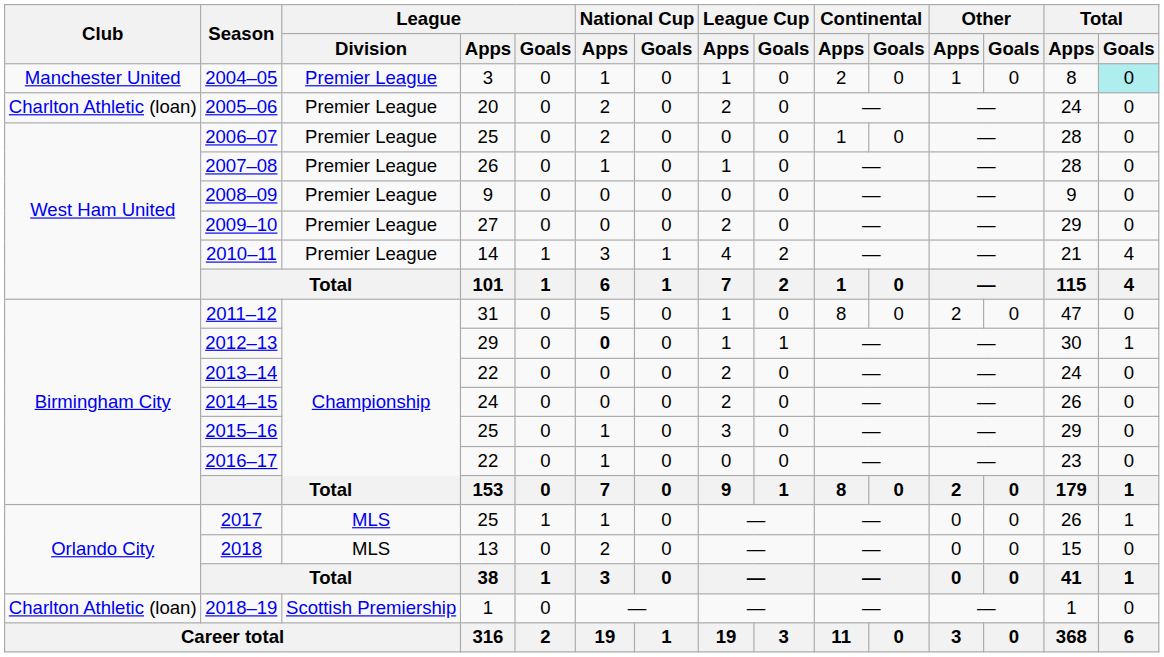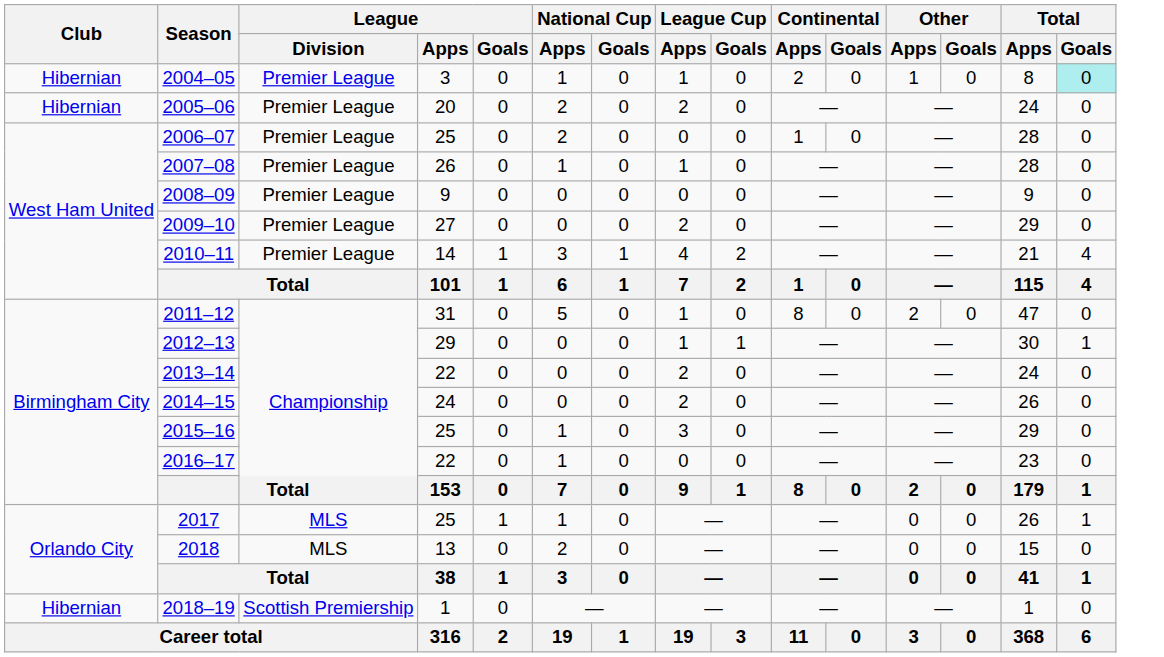 <table class="wikitable" style="text-align:center">
 <tr>
 <th rowspan=2>Club</th>
 <th rowspan=2>Season</th>
 <th colspan=3>League</th>
 <th colspan=2>National Cup</th>
 <th colspan=2>League Cup</th>
 <th colspan=2>Continental</th>
 <th colspan=2>Other</th>
 <th colspan=2>Total</th>
 </tr>
 <tr>
 <th>Division</th>
 <th>Apps</th>
 <th>Goals</th>
 <th>Apps</th>
 <th>Goals</th>
 <th>Apps</th>
 <th>Goals</th>
 <th>Apps</th>
 <th>Goals</th>
 <th>Apps</th>
 <th>Goals</th>
 <th>Apps</th>
 <th>Goals</th>
 </tr>
 <tr>
-<td><a href='#'>Manchester United</a></td>
+<td><a href='#'>Hibernian</a></td>
 <td><a href='#'>2004–05</a></td>
 <td><a href='#'>Premier League</a></td>
 <td>3</td>
 <td>0</td>
 <td>1</td>
 <td>0</td>
 <td>1</td>
 <td>0</td>
 <td>2</td>
 <td>0</td>
 <td>1</td>
 <td>0</td>
 <td>8</td>
 <td style="background: paleturquoise;">0</td>
 </tr>
 <tr>
-<td><a href='#'>Charlton Athletic</a> (loan)</td>
+<td><a href='#'>Hibernian</a></td>
 <td><a href='#'>2005–06</a></td>
 <td>Premier League</td>
 <td>20</td>
 <td>0</td>
 <td>2</td>
 <td>0</td>
 <td>2</td>
 <td>0</td>
 <td colspan=2>—</td>
 <td colspan=2>—</td>
 <td>24</td>
 <td>0</td>
 </tr>
 <tr>
 <td rowspan=6><a href='#'>West Ham United</a></td>
 <td><a href='#'>2006–07</a></td>
 <td>Premier League</td>
 <td>25</td>
 <td>0</td>
 <td>2</td>
 <td>0</td>
 <td>0</td>
 <td>0</td>
 <td>1</td>
 <td>0</td>
 <td colspan=2>—</td>
 <td>28</td>
 <td>0</td>
 </tr>
 <tr>
 <td><a href='#'>2007–08</a></td>
 <td>Premier League</td>
 <td>26</td>
 <td>0</td>
 <td>1</td>
 <td>0</td>
 <td>1</td>
 <td>0</td>
 <td colspan=2>—</td>
 <td colspan=2>—</td>
 <td>28</td>
 <td>0</td>
 </tr>
 <tr>
 <td><a href='#'>2008–09</a></td>
 <td>Premier League</td>
 <td>9</td>
 <td>0</td>
 <td>0</td>
 <td>0</td>
 <td>0</td>
 <td>0</td>
 <td colspan=2>—</td>
 <td colspan=2>—</td>
 <td>9</td>
 <td>0</td>
 </tr>
 <tr>
 <td><a href='#'>2009–10</a></td>
 <td>Premier League</td>
 <td>27</td>
 <td>0</td>
 <td>0</td>
 <td>0</td>
 <td>2</td>
 <td>0</td>
 <td colspan=2>—</td>
 <td colspan=2>—</td>
 <td>29</td>
 <td>0</td>
 </tr>
 <tr>
 <td><a href='#'>2010–11</a></td>
 <td>Premier League</td>
 <td>14</td>
 <td>1</td>
 <td>3</td>
 <td>1</td>
 <td>4</td>
 <td>2</td>
 <td colspan=2>—</td>
 <td colspan=2>—</td>
 <td>21</td>
 <td>4</td>
 </tr>
 <tr>
 <th colspan=2>Total</th>
 <th>101</th>
 <th>1</th>
 <th>6</th>
 <th>1</th>
 <th>7</th>
 <th>2</th>
 <th>1</th>
 <th>0</th>
 <th colspan=2>—</th>
 <th>115</th>
 <th>4</th>
 </tr>
 <tr>
 <td rowspan=7><a href='#'>Birmingham City</a></td>
 <td><a href='#'>2011–12</a></td>
 <td rowspan=7><a href='#'>Championship</a></td>
 <td>31</td>
 <td>0</td>
 <td>5</td>
 <td>0</td>
 <td>1</td>
 <td>0</td>
 <td>8</td>
 <td>0</td>
 <td>2</td>
 <td>0</td>
 <td>47</td>
 <td>0</td>
 </tr>
 <tr>
 <td><a href='#'>2012–13</a></td>
 <td>29</td>
 <td>0</td>
-<td><strong>0</strong></td>
+<td>0</td>
 <td>0</td>
 <td>1</td>
 <td>1</td>
 <td colspan=2>—</td>
 <td colspan=2>—</td>
 <td>30</td>
 <td>1</td>
 </tr>
 <tr>
 <td><a href='#'>2013–14</a></td>
 <td>22</td>
 <td>0</td>
 <td>0</td>
 <td>0</td>
 <td>2</td>
 <td>0</td>
 <td colspan=2>—</td>
 <td colspan=2>—</td>
 <td>24</td>
 <td>0</td>
 </tr>
 <tr>
 <td><a href='#'>2014–15</a></td>
 <td>24</td>
 <td>0</td>
 <td>0</td>
 <td>0</td>
 <td>2</td>
 <td>0</td>
 <td colspan=2>—</td>
 <td colspan=2>—</td>
 <td>26</td>
 <td>0</td>
 </tr>
 <tr>
 <td><a href='#'>2015–16</a></td>
 <td>25</td>
 <td>0</td>
 <td>1</td>
 <td>0</td>
 <td>3</td>
 <td>0</td>
 <td colspan=2>—</td>
 <td colspan=2>—</td>
 <td>29</td>
 <td>0</td>
 </tr>
 <tr>
 <td><a href='#'>2016–17</a></td>
 <td>22</td>
 <td>0</td>
 <td>1</td>
 <td>0</td>
 <td>0</td>
 <td>0</td>
 <td colspan=2>—</td>
 <td colspan=2>—</td>
 <td>23</td>
 <td>0</td>
 </tr>
 <tr>
 <th colspan=2>Total</th>
 <th>153</th>
 <th>0</th>
 <th>7</th>
 <th>0</th>
 <th>9</th>
 <th>1</th>
 <th>8</th>
 <th>0</th>
 <th>2</th>
 <th>0</th>
 <th>179</th>
 <th>1</th>
 </tr>
 <tr>
 <td rowspan=3><a href='#'>Orlando City</a></td>
 <td><a href='#'>2017</a></td>
 <td><a href='#'>MLS</a></td>
 <td>25</td>
 <td>1</td>
 <td>1</td>
 <td>0</td>
 <td colspan=2>—</td>
 <td colspan=2>—</td>
 <td>0</td>
 <td>0</td>
 <td>26</td>
 <td>1</td>
 </tr>
 <tr>
 <td><a href='#'>2018</a></td>
 <td>MLS</td>
 <td>13</td>
 <td>0</td>
 <td>2</td>
 <td>0</td>
 <td colspan=2>—</td>
 <td colspan=2>—</td>
 <td>0</td>
 <td>0</td>
 <td>15</td>
 <td>0</td>
 </tr>
 <tr>
 <th colspan=2>Total</th>
 <th>38</th>
 <th>1</th>
 <th>3</th>
 <th>0</th>
 <th colspan=2>—</th>
 <th colspan=2>—</th>
 <th>0</th>
 <th>0</th>
 <th>41</th>
 <th>1</th>
 </tr>
 <tr>
-<td><a href='#'>Charlton Athletic</a> (loan)</td>
+<td><a href='#'>Hibernian</a></td>
 <td><a href='#'>2018–19</a></td>
 <td><a href='#'>Scottish Premiership</a></td>
 <td>1</td>
 <td>0</td>
 <td colspan=2>—</td>
 <td colspan=2>—</td>
 <td colspan=2>—</td>
 <td colspan=2>—</td>
 <td>1</td>
 <td>0</td>
 </tr>
 <tr>
 <th colspan=3>Career total</th>
 <th>316</th>
 <th>2</th>
 <th>19</th>
 <th>1</th>
 <th>19</th>
 <th>3</th>
 <th>11</th>
 <th>0</th>
 <th>3</th>
 <th>0</th>
 <th>368</th>
 <th>6</th>
 </tr>
 </table>
